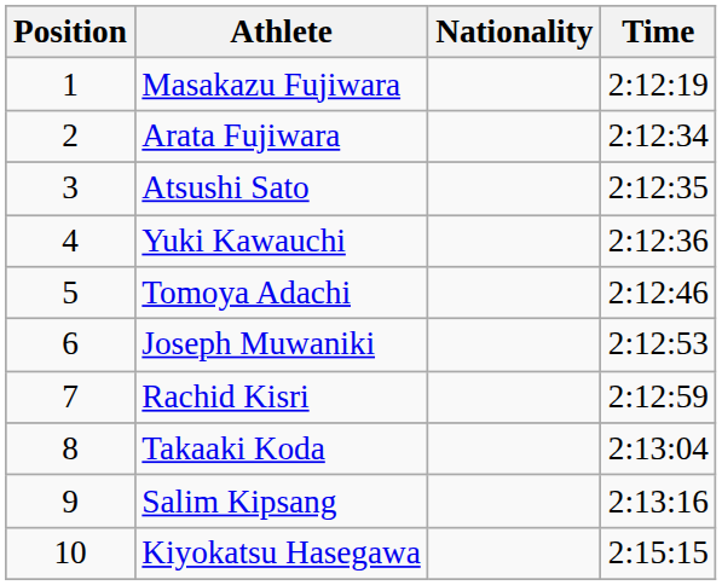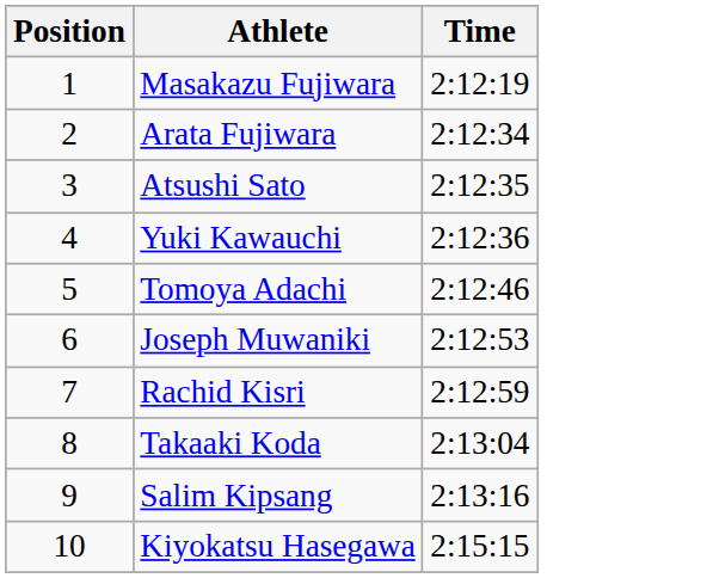 <table class="wikitable sortable">
 <tr>
 <th>Position</th>
 <th>Athlete</th>
-<th>Nationality</th>
 <th>Time</th>
 </tr>
 <tr>
 <td style="text-align:center">1</td>
 <td><a href='#'>Masakazu Fujiwara</a></td>
-<td></td>
 <td>2:12:19</td>
 </tr>
 <tr>
 <td style="text-align:center">2</td>
 <td><a href='#'>Arata Fujiwara</a></td>
-<td></td>
 <td>2:12:34</td>
 </tr>
 <tr>
 <td style="text-align:center">3</td>
 <td><a href='#'>Atsushi Sato</a></td>
-<td></td>
 <td>2:12:35</td>
 </tr>
 <tr>
 <td style="text-align:center">4</td>
 <td><a href='#'>Yuki Kawauchi</a></td>
-<td></td>
 <td>2:12:36</td>
 </tr>
 <tr>
 <td style="text-align:center">5</td>
 <td><a href='#'>Tomoya Adachi</a></td>
-<td></td>
 <td>2:12:46</td>
 </tr>
 <tr>
 <td style="text-align:center">6</td>
 <td><a href='#'>Joseph Muwaniki</a></td>
-<td></td>
 <td>2:12:53</td>
 </tr>
 <tr>
 <td style="text-align:center">7</td>
 <td><a href='#'>Rachid Kisri</a></td>
-<td></td>
 <td>2:12:59</td>
 </tr>
 <tr>
 <td style="text-align:center">8</td>
 <td><a href='#'>Takaaki Koda</a></td>
-<td></td>
 <td>2:13:04</td>
 </tr>
 <tr>
 <td style="text-align:center">9</td>
 <td><a href='#'>Salim Kipsang</a></td>
-<td></td>
 <td>2:13:16</td>
 </tr>
 <tr>
 <td style="text-align:center">10</td>
 <td><a href='#'>Kiyokatsu Hasegawa</a></td>
-<td></td>
 <td>2:15:15</td>
 </tr>
 </table>
